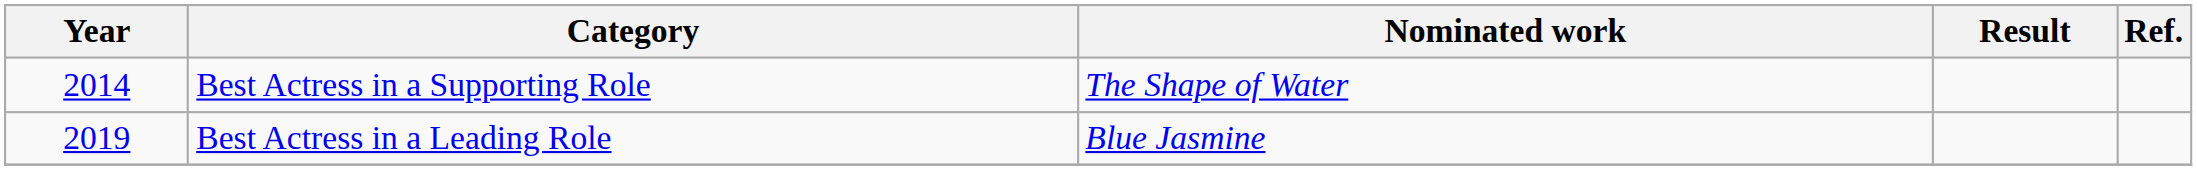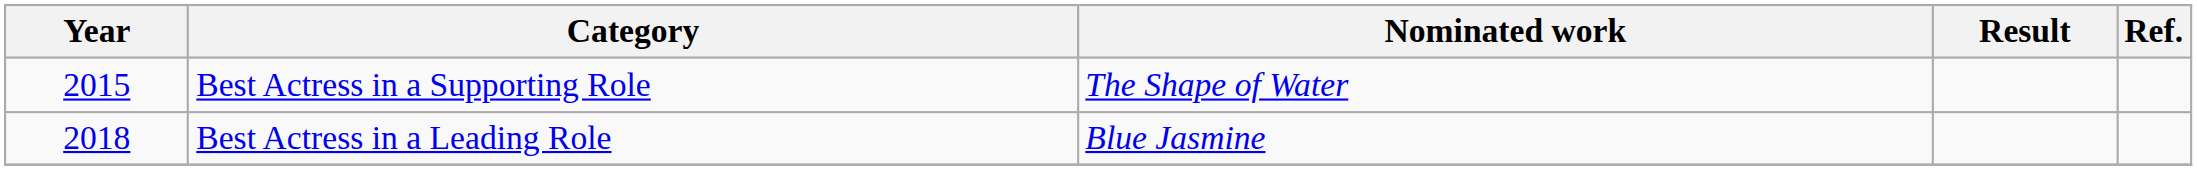 <table class=wikitable>
 <tr>
 <th scope="col" style="width:5em;">Year</th>
 <th scope="col" style="width:26em;">Category</th>
 <th scope="col" style="width:25em;">Nominated work</th>
 <th scope="col" style="width:5em;">Result</th>
 <th>Ref.</th>
 </tr>
 <tr>
-<td align="center"><a href='#'>2014</a></td>
+<td align="center"><a href='#'>2015</a></td>
 <td><a href='#'>Best  Actress in a Supporting Role</a></td>
 <td><em><a href='#'>The Shape of Water</a></em></td>
 <td></td>
 <td align="center"></td>
 </tr>
 <tr>
-<td align="center"><a href='#'>2019</a></td>
+<td align="center"><a href='#'>2018</a></td>
 <td><a href='#'>Best Actress in a Leading Role</a></td>
 <td><em><a href='#'>Blue Jasmine</a></em></td>
 <td></td>
 <td align="center"></td>
 </tr>
 <tr>
 </tr>
 </table>
